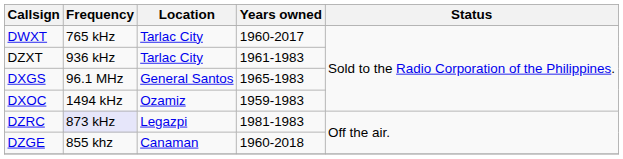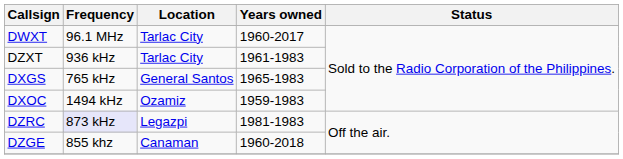 <table class="wikitable">
 <tr>
 <th>Callsign</th>
 <th>Frequency</th>
 <th>Location</th>
 <th>Years owned</th>
 <th>Status</th>
 </tr>
 <tr>
 <td><a href='#'>DWXT</a></td>
-<td>765 kHz</td>
+<td>96.1 MHz</td>
 <td><a href='#'>Tarlac City</a></td>
 <td>1960-2017</td>
 <td rowspan=4>Sold to the <a href='#'>Radio Corporation of the Philippines</a>.</td>
 </tr>
 <tr>
 <td>DZXT</td>
 <td>936 kHz</td>
 <td><a href='#'>Tarlac City</a></td>
 <td>1961-1983</td>
 </tr>
 <tr>
 <td><a href='#'>DXGS</a></td>
-<td>96.1 MHz</td>
+<td>765 kHz</td>
 <td><a href='#'>General Santos</a></td>
 <td>1965-1983</td>
 </tr>
 <tr>
 <td><a href='#'>DXOC</a></td>
 <td>1494 kHz</td>
 <td><a href='#'>Ozamiz</a></td>
 <td>1959-1983</td>
 </tr>
 <tr>
 <td><a href='#'>DZRC</a></td>
 <td style="background: lavender;">873 kHz</td>
 <td><a href='#'>Legazpi</a></td>
 <td>1981-1983</td>
 <td rowspan=2>Off the air.</td>
 </tr>
 <tr>
 <td><a href='#'>DZGE</a></td>
 <td>855 khz</td>
 <td><a href='#'>Canaman</a></td>
 <td>1960-2018</td>
 </tr>
 <tr>
 </tr>
 </table>
